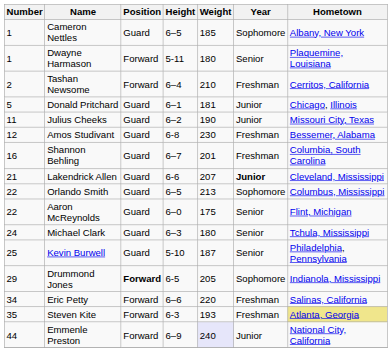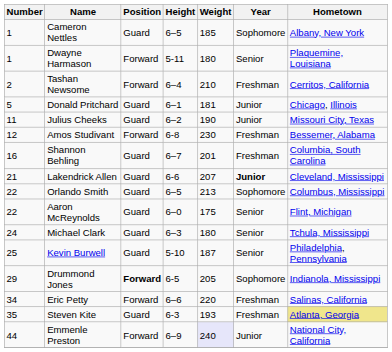 <table class="wikitable" style="font-size: 95%;">
 <tr>
 <th>Number</th>
 <th>Name</th>
 <th>Position</th>
 <th>Height</th>
 <th>Weight</th>
 <th>Year</th>
 <th>Hometown</th>
 </tr>
 <tr>
 <td>1</td>
 <td>Cameron Nettles</td>
 <td>Guard</td>
 <td>6–5</td>
 <td>185</td>
 <td>Sophomore</td>
 <td><a href='#'>Albany, New York</a></td>
 </tr>
 <tr>
 <td>1</td>
 <td>Dwayne Harmason</td>
 <td>Forward</td>
 <td>5-11</td>
 <td>180</td>
 <td>Senior</td>
 <td><a href='#'>Plaquemine, Louisiana</a></td>
 </tr>
 <tr>
 <td>2</td>
 <td>Tashan Newsome</td>
 <td>Forward</td>
 <td>6–4</td>
 <td>210</td>
 <td>Freshman</td>
 <td><a href='#'>Cerritos, California</a></td>
 </tr>
 <tr>
 <td>5</td>
 <td>Donald Pritchard</td>
 <td>Guard</td>
 <td>6–1</td>
 <td>181</td>
 <td>Junior</td>
 <td><a href='#'>Chicago</a>, <a href='#'>Illinois</a></td>
 </tr>
 <tr>
 <td>11</td>
 <td>Julius Cheeks</td>
 <td>Guard</td>
 <td>6–2</td>
 <td>190</td>
 <td>Junior</td>
 <td><a href='#'>Missouri City, Texas</a></td>
 </tr>
 <tr>
 <td>12</td>
 <td>Amos Studivant</td>
-<td>Guard</td>
+<td>Forward</td>
 <td>6-8</td>
 <td>230</td>
 <td>Freshman</td>
 <td><a href='#'>Bessemer, Alabama</a></td>
 </tr>
 <tr>
 <td>16</td>
 <td>Shannon Behling</td>
 <td>Guard</td>
 <td>6–7</td>
 <td>201</td>
 <td>Freshman</td>
 <td><a href='#'>Columbia, South Carolina</a></td>
 </tr>
 <tr>
 <td>21</td>
 <td>Lakendrick Allen</td>
 <td>Guard</td>
 <td>6-6</td>
 <td>207</td>
 <td><strong>Junior</strong></td>
 <td><a href='#'>Cleveland, Mississippi</a></td>
 </tr>
 <tr>
 <td>22</td>
 <td>Orlando Smith</td>
 <td>Guard</td>
 <td>6–5</td>
 <td>213</td>
 <td>Sophomore</td>
 <td><a href='#'>Columbus, Mississippi</a></td>
 </tr>
 <tr>
 <td>22</td>
 <td>Aaron McReynolds</td>
 <td>Guard</td>
 <td>6–0</td>
 <td>175</td>
 <td>Senior</td>
 <td><a href='#'>Flint, Michigan</a></td>
 </tr>
 <tr>
 <td>24</td>
 <td>Michael Clark</td>
 <td>Guard</td>
 <td>6–3</td>
 <td>180</td>
 <td>Senior</td>
 <td><a href='#'>Tchula, Mississippi</a></td>
 </tr>
 <tr>
 <td>25</td>
 <td><a href='#'>Kevin Burwell</a></td>
 <td>Guard</td>
 <td>5-10</td>
 <td>187</td>
 <td>Senior</td>
 <td><a href='#'>Philadelphia</a>, <a href='#'>Pennsylvania</a></td>
 </tr>
 <tr>
 <td>29</td>
 <td>Drummond Jones</td>
 <td><strong>Forward</strong></td>
 <td>6-5</td>
 <td>205</td>
 <td>Sophomore</td>
 <td><a href='#'>Indianola, Mississippi</a></td>
 </tr>
 <tr>
 <td>34</td>
 <td>Eric Petty</td>
 <td>Forward</td>
 <td>6–6</td>
 <td>220</td>
 <td>Freshman</td>
 <td><a href='#'>Salinas, California</a></td>
 </tr>
 <tr>
 <td>35</td>
 <td>Steven Kite</td>
-<td>Forward</td>
+<td>Guard</td>
 <td>6-3</td>
 <td>193</td>
 <td>Freshman</td>
 <td style="background: khaki;"><a href='#'>Atlanta, Georgia</a></td>
 </tr>
 <tr>
 <td>44</td>
 <td>Emmenle Preston</td>
 <td>Forward</td>
 <td>6–9</td>
 <td style="background: lavender;">240</td>
 <td>Junior</td>
 <td><a href='#'>National City, California</a></td>
 </tr>
 <tr>
 </tr>
 </table>
